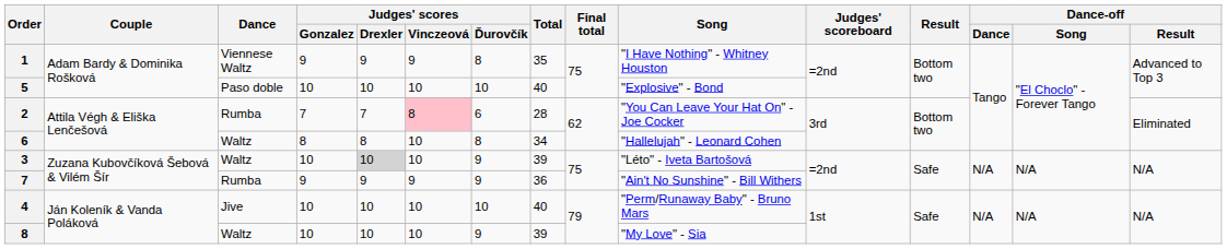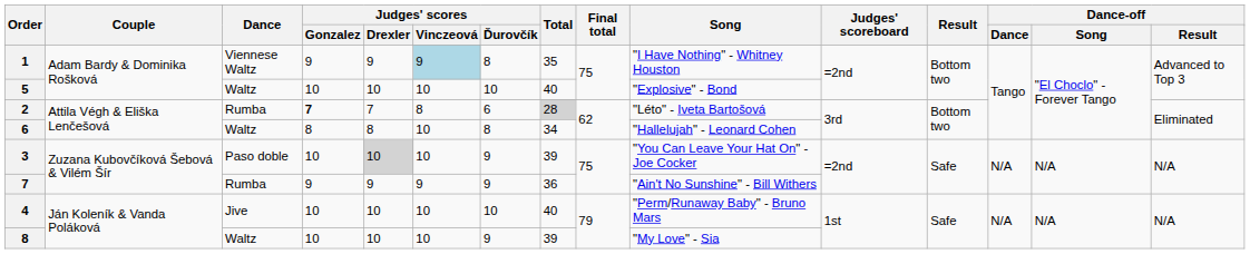 <table class="wikitable">
 <tr>
 <th rowspan="3">Order</th>
 <th rowspan="3">Couple</th>
 <th rowspan="3">Dance</th>
 <th colspan="4">Judges' scores</th>
 <th rowspan="3">Total</th>
 <th rowspan="3">Final total</th>
 <th rowspan="3">Song</th>
 <th rowspan="3">Judges' scoreboard</th>
 <th rowspan="3">Result</th>
 <th colspan="3" rowspan="2">Dance-off</th>
 </tr>
 <tr>
 <th rowspan="2">Gonzalez</th>
 <th rowspan="2">Drexler</th>
 <th rowspan="2">Vinczeová</th>
 <th rowspan="2">Ďurovčík</th>
 </tr>
 <tr>
 <th>Dance</th>
 <th>Song</th>
 <th>Result</th>
 </tr>
 <tr>
 <th><strong>1</strong></th>
 <td rowspan="2">Adam Bardy & Dominika Rošková</td>
 <td>Viennese Waltz</td>
 <td>9</td>
 <td>9</td>
-<td>9</td>
+<td style="background: lightblue;">9</td>
 <td>8</td>
 <td>35</td>
 <td rowspan="2">75</td>
 <td>"<a href='#'>I Have Nothing</a>" - <a href='#'>Whitney Houston</a></td>
 <td rowspan="2">=2nd</td>
 <td rowspan="2">Bottom two</td>
 <td rowspan="4">Tango</td>
 <td rowspan="4">"<a href='#'>El Choclo</a>" - Forever Tango</td>
 <td rowspan="2">Advanced to Top 3</td>
 </tr>
 <tr>
 <th><strong>5</strong></th>
-<td>Paso doble</td>
+<td>Waltz</td>
 <td>10</td>
 <td>10</td>
 <td>10</td>
 <td>10</td>
 <td>40</td>
 <td>"<a href='#'>Explosive</a>" - <a href='#'>Bond</a></td>
 </tr>
 <tr>
 <th><strong>2</strong></th>
 <td rowspan="2">Attila Végh & Eliška Lenčešová</td>
 <td>Rumba</td>
+<td><strong>7</strong></td>
 <td>7</td>
-<td>7</td>
-<td style="background: pink;">8</td>
+<td>8</td>
 <td>6</td>
-<td>28</td>
+<td style="background: lightgrey;">28</td>
 <td rowspan="2">62</td>
-<td>"<a href='#'>You Can Leave Your Hat On</a>" - <a href='#'>Joe Cocker</a></td>
+<td>"Léto" - <a href='#'>Iveta Bartošová</a></td>
 <td rowspan="2">3rd</td>
 <td rowspan="2">Bottom two</td>
 <td rowspan="2">Eliminated</td>
 </tr>
 <tr>
 <th><strong>6</strong></th>
 <td>Waltz</td>
 <td>8</td>
 <td>8</td>
 <td>10</td>
 <td>8</td>
 <td>34</td>
 <td>"<a href='#'>Hallelujah</a>" - <a href='#'>Leonard Cohen</a></td>
 </tr>
 <tr>
 <th><strong>3</strong></th>
 <td rowspan="2">Zuzana Kubovčíková Šebová & Vilém Šír</td>
-<td>Waltz</td>
+<td>Paso doble</td>
 <td>10</td>
 <td style="background: lightgrey;">10</td>
 <td>10</td>
 <td>9</td>
 <td>39</td>
 <td rowspan="2">75</td>
-<td>"Léto" - <a href='#'>Iveta Bartošová</a></td>
+<td>"<a href='#'>You Can Leave Your Hat On</a>" - <a href='#'>Joe Cocker</a></td>
 <td rowspan="2">=2nd</td>
 <td rowspan="2">Safe</td>
 <td rowspan="2">N/A</td>
 <td rowspan="2">N/A</td>
 <td rowspan="2">N/A</td>
 </tr>
 <tr>
 <th><strong>7</strong></th>
 <td>Rumba</td>
 <td>9</td>
 <td>9</td>
 <td>9</td>
 <td>9</td>
 <td>36</td>
 <td>"<a href='#'>Ain't No Sunshine</a>" - <a href='#'>Bill Withers</a></td>
 </tr>
 <tr>
 <th><strong>4</strong></th>
 <td rowspan="2">Ján Koleník & Vanda Poláková</td>
 <td>Jive</td>
 <td>10</td>
 <td>10</td>
 <td>10</td>
 <td>10</td>
 <td>40</td>
 <td rowspan="2">79</td>
 <td>"<a href='#'>Perm</a>/<a href='#'>Runaway Baby</a>" - <a href='#'>Bruno Mars</a></td>
 <td rowspan="2">1st</td>
 <td rowspan="2">Safe</td>
 <td rowspan="2">N/A</td>
 <td rowspan="2">N/A</td>
 <td rowspan="2">N/A</td>
 </tr>
 <tr>
 <th><strong>8</strong></th>
 <td>Waltz</td>
 <td>10</td>
 <td>10</td>
 <td>10</td>
 <td>9</td>
 <td>39</td>
 <td>"<a href='#'>My Love</a>" - <a href='#'>Sia</a></td>
 </tr>
 </table>
